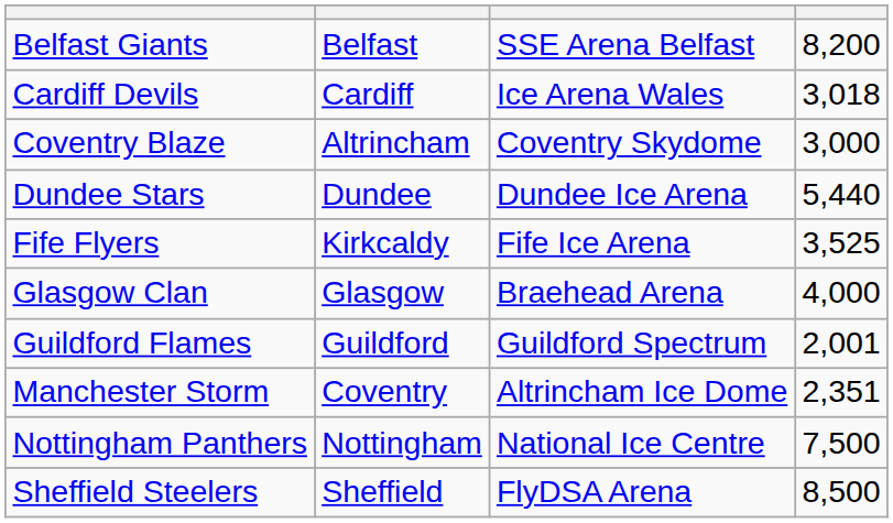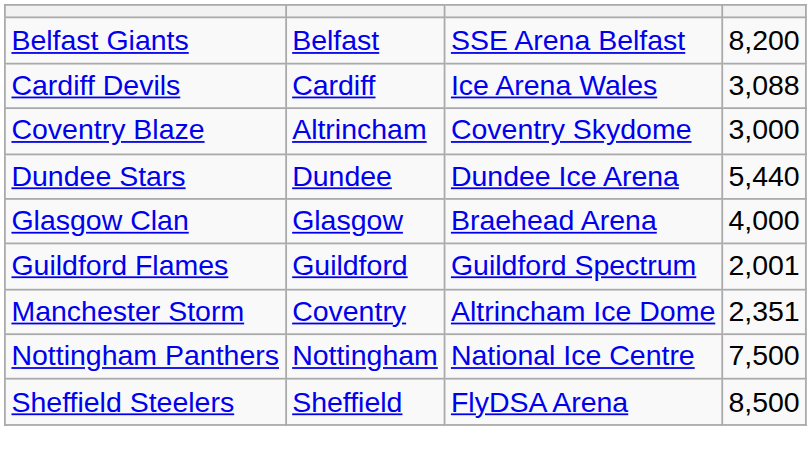 <table class="wikitable sortable">
 <tr>
 <th></th>
 <th></th>
 <th></th>
 <th></th>
 </tr>
 <tr align=left>
 <td><a href='#'>Belfast Giants</a></td>
 <td><a href='#'>Belfast</a></td>
 <td><a href='#'>SSE Arena Belfast</a></td>
 <td align=center>8,200</td>
 </tr>
 <tr align=left>
 <td><a href='#'>Cardiff Devils</a></td>
 <td> <a href='#'>Cardiff</a></td>
 <td><a href='#'>Ice Arena Wales</a></td>
-<td align=center>3,018</td>
+<td align=center>3,088</td>
 </tr>
 <tr align=left>
 <td><a href='#'>Coventry Blaze</a></td>
 <td> <a href='#'>Altrincham</a></td>
 <td><a href='#'>Coventry Skydome</a></td>
 <td align=center>3,000</td>
 </tr>
 <tr align=left>
 <td><a href='#'>Dundee Stars</a></td>
 <td> <a href='#'>Dundee</a></td>
 <td><a href='#'>Dundee Ice Arena</a></td>
 <td align=center>5,440</td>
-</tr>
-<tr align=left>
-<td><a href='#'>Fife Flyers</a></td>
-<td> <a href='#'>Kirkcaldy</a></td>
-<td><a href='#'>Fife Ice Arena</a></td>
-<td align=center>3,525</td>
 </tr>
 <tr align=left>
 <td><a href='#'>Glasgow Clan</a></td>
 <td> <a href='#'>Glasgow</a></td>
 <td><a href='#'>Braehead Arena</a></td>
 <td align=center>4,000</td>
 </tr>
 <tr align=left>
 <td><a href='#'>Guildford Flames</a></td>
 <td> <a href='#'>Guildford</a></td>
 <td><a href='#'>Guildford Spectrum</a></td>
 <td align=center>2,001</td>
 </tr>
 <tr align=left>
 <td><a href='#'>Manchester Storm</a></td>
 <td> <a href='#'>Coventry</a></td>
 <td><a href='#'>Altrincham Ice Dome</a></td>
 <td align=center>2,351</td>
 </tr>
 <tr align=left>
 <td><a href='#'>Nottingham Panthers</a></td>
 <td> <a href='#'>Nottingham</a></td>
 <td><a href='#'>National Ice Centre</a></td>
 <td align=center>7,500</td>
 </tr>
 <tr align=left>
 <td><a href='#'>Sheffield Steelers</a></td>
 <td> <a href='#'>Sheffield</a></td>
 <td><a href='#'>FlyDSA Arena</a></td>
 <td align=center>8,500</td>
 </tr>
 </table>
